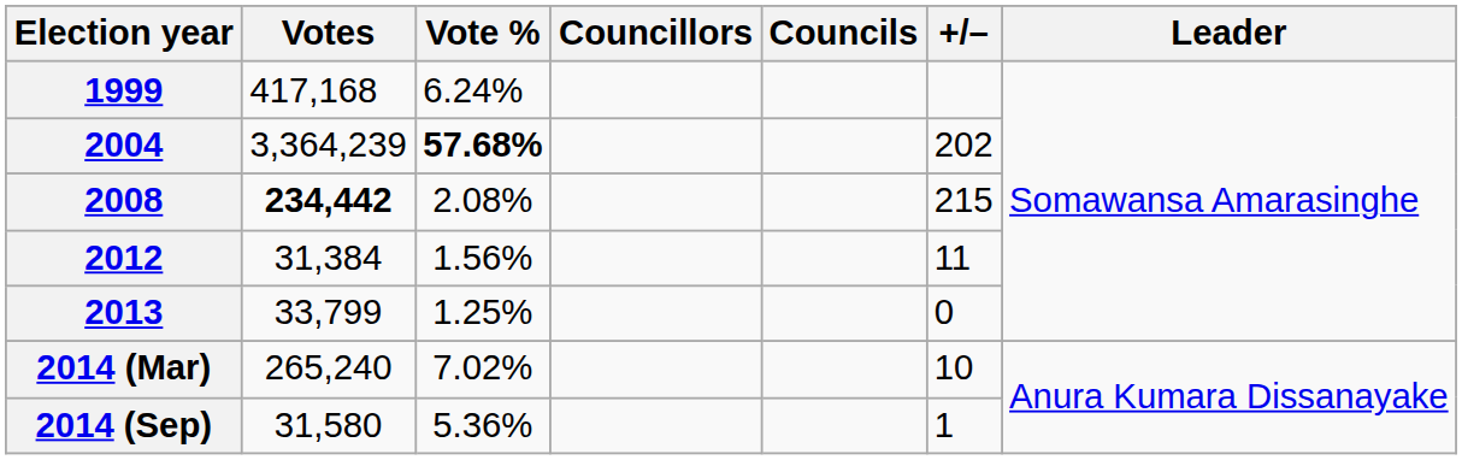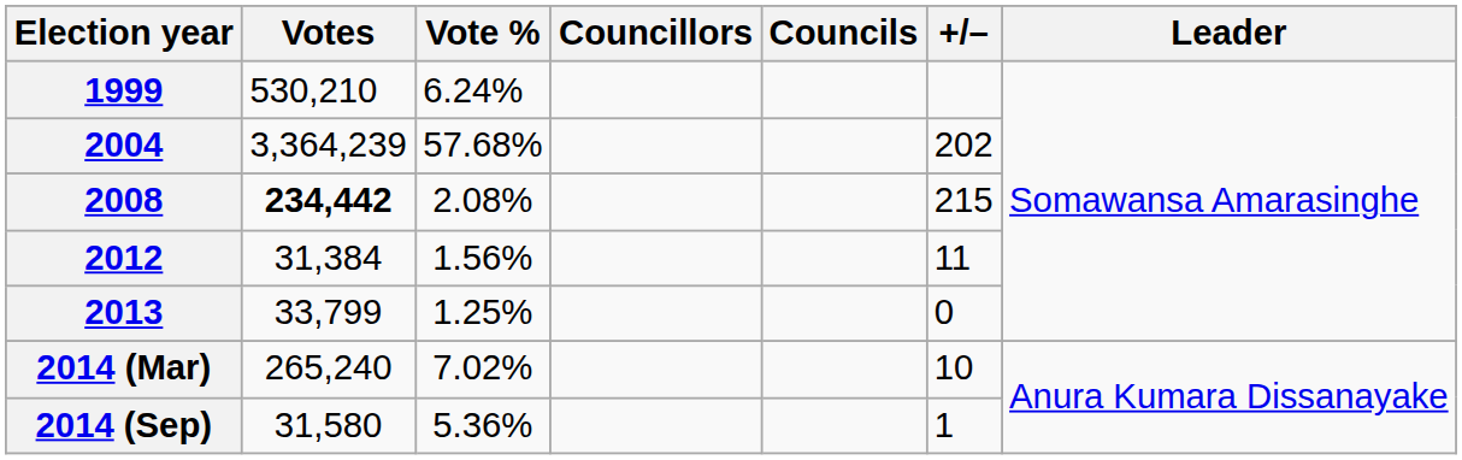 <table class="sortable wikitable">
 <tr>
 <th>Election year</th>
 <th>Votes</th>
 <th>Vote %</th>
 <th><strong>Councillors</strong></th>
 <th><strong>Councils</strong></th>
 <th>+/–</th>
 <th>Leader</th>
 </tr>
 <tr>
 <th><a href='#'>1999</a></th>
-<td>417,168</td>
+<td>530,210</td>
 <td>6.24%</td>
 <td></td>
 <td></td>
 <td></td>
 <td rowspan="5"><a href='#'>Somawansa Amarasinghe</a></td>
 </tr>
 <tr>
 <th><a href='#'>2004</a></th>
 <td align="center">3,364,239</td>
-<td align="center"><strong>57.68%</strong></td>
+<td align="center">57.68%</td>
 <td></td>
 <td></td>
 <td> 202</td>
 </tr>
 <tr>
 <th><a href='#'>2008</a></th>
 <td align="center"><strong>234,442</strong></td>
 <td align="center">2.08%</td>
 <td></td>
 <td></td>
 <td> 215</td>
 </tr>
 <tr>
 <th><a href='#'>2012</a></th>
 <td align="center">31,384</td>
 <td align="center">1.56%</td>
 <td></td>
 <td></td>
 <td> 11</td>
 </tr>
 <tr>
 <th><a href='#'>2013</a></th>
 <td align="center">33,799</td>
 <td align="center">1.25%</td>
 <td></td>
 <td></td>
 <td> 0</td>
 </tr>
 <tr>
 <th><a href='#'>2014</a> (Mar)</th>
 <td align="center">265,240</td>
 <td align="center">7.02%</td>
 <td></td>
 <td></td>
 <td> 10</td>
 <td rowspan="2"><a href='#'>Anura Kumara Dissanayake</a></td>
 </tr>
 <tr>
 <th><a href='#'>2014</a> (Sep)</th>
 <td align="center">31,580</td>
 <td align="center">5.36%</td>
 <td></td>
 <td></td>
 <td> 1</td>
 </tr>
 </table>
